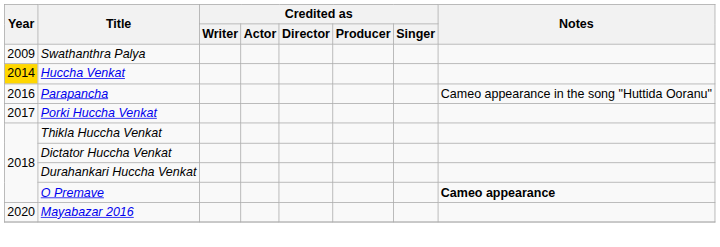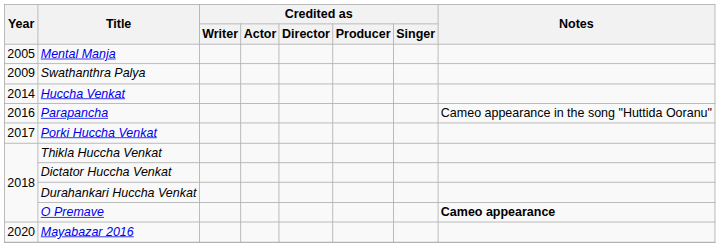 <table class="wikitable sortable">
 <tr>
 <th rowspan=2>Year</th>
 <th rowspan=2>Title</th>
 <th colspan="5">Credited as</th>
 <th rowspan=2 class="unsortable">Notes</th>
 </tr>
 <tr>
 <th>Writer</th>
 <th>Actor</th>
 <th>Director</th>
 <th>Producer</th>
 <th>Singer</th>
 </tr>
 <tr>
+<td>2005</td>
+<td><em><a href='#'>Mental Manja</a></em></td>
+<td></td>
+<td></td>
+<td></td>
+<td></td>
+<td></td>
+<td></td>
+</tr>
+<tr>
 <td>2009</td>
 <td><em>Swathanthra Palya</em></td>
 <td></td>
 <td></td>
 <td></td>
 <td></td>
 <td></td>
 <td></td>
 </tr>
 <tr>
-<td style="background: gold;">2014</td>
+<td>2014</td>
 <td><em><a href='#'>Huccha Venkat</a></em></td>
 <td></td>
 <td></td>
 <td></td>
 <td></td>
 <td></td>
 <td></td>
 </tr>
 <tr>
 <td>2016</td>
 <td><em><a href='#'>Parapancha</a></em></td>
 <td></td>
 <td></td>
 <td></td>
 <td></td>
 <td></td>
 <td>Cameo appearance in the song "Huttida Ooranu"</td>
 </tr>
 <tr>
 <td>2017</td>
 <td><em><a href='#'>Porki Huccha Venkat</a></em></td>
 <td></td>
 <td></td>
 <td></td>
 <td></td>
 <td></td>
 <td></td>
 </tr>
 <tr>
 <td rowspan="4">2018</td>
 <td><em>Thikla Huccha Venkat</em></td>
 <td></td>
 <td></td>
 <td></td>
 <td></td>
 <td></td>
 <td></td>
 </tr>
 <tr>
 <td><em>Dictator Huccha Venkat</em></td>
 <td></td>
 <td></td>
 <td></td>
 <td></td>
 <td></td>
 <td></td>
 </tr>
 <tr>
 <td><em>Durahankari Huccha Venkat</em></td>
 <td></td>
 <td></td>
 <td></td>
 <td></td>
 <td></td>
 <td></td>
 </tr>
 <tr>
 <td><em><a href='#'>O Premave</a></em></td>
 <td></td>
 <td></td>
 <td></td>
 <td></td>
 <td></td>
 <td><strong>Cameo appearance</strong></td>
 </tr>
 <tr>
 <td>2020</td>
 <td><em><a href='#'>Mayabazar 2016</a></em></td>
 <td></td>
 <td></td>
 <td></td>
 <td></td>
 <td></td>
 <td></td>
 </tr>
 <tr>
 </tr>
 </table>
